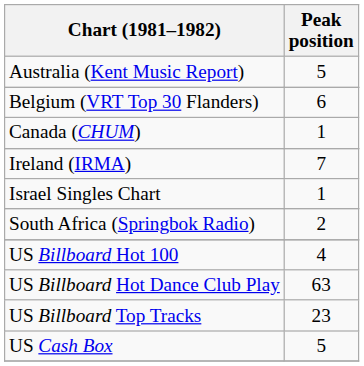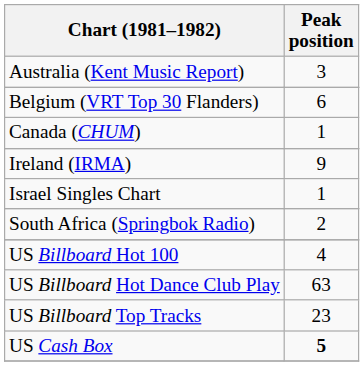 <table class="wikitable sortable">
 <tr>
 <th>Chart (1981–1982)</th>
 <th>Peak<br>position</th>
 </tr>
 <tr>
 <td>Australia (<a href='#'>Kent Music Report</a>)</td>
-<td align="center">5</td>
+<td align="center">3</td>
 </tr>
 <tr>
 </tr>
 <tr>
 <td>Belgium (<a href='#'>VRT Top 30</a> Flanders)</td>
 <td align="center">6</td>
 </tr>
 <tr>
 <td>Canada (<a href='#'><em>CHUM</em></a>)</td>
 <td align="center">1</td>
 </tr>
 <tr>
 </tr>
 <tr>
 <td>Ireland (<a href='#'>IRMA</a>)</td>
-<td align="center">7</td>
+<td align="center">9</td>
 </tr>
 <tr>
 <td>Israel Singles Chart</td>
 <td align="center">1</td>
 </tr>
 <tr>
 </tr>
 <tr>
 </tr>
 <tr>
 </tr>
 <tr>
 </tr>
 <tr>
 <td>South Africa (<a href='#'>Springbok Radio</a>)</td>
 <td align="center">2</td>
 </tr>
 <tr>
 </tr>
 <tr>
 <td>US <a href='#'><em>Billboard</em> Hot 100</a></td>
 <td align="center">4</td>
 </tr>
 <tr>
 <td>US <em>Billboard</em> <a href='#'>Hot Dance Club Play</a></td>
 <td align="center">63</td>
 </tr>
 <tr>
 <td>US <em>Billboard</em> <a href='#'>Top Tracks</a></td>
 <td align="center">23</td>
 </tr>
 <tr>
 <td>US <a href='#'><em>Cash Box</em></a></td>
-<td align="center">5</td>
+<td align="center"><strong>5</strong></td>
 </tr>
 <tr>
 </tr>
 </table>
